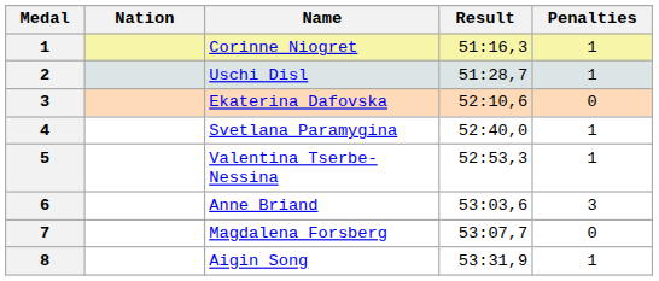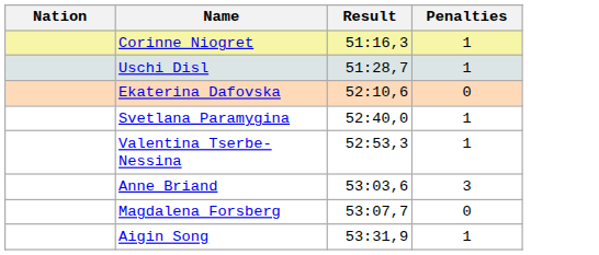 <table class=wikitable style="border:1px solid #AAAAAA;font-size:90%">
 <tr bgcolor="#E4E4E4">
-<th style="border-bottom:1px solid #AAAAAA" width=50>Medal</th>
 <th style="border-bottom:1px solid #AAAAAA" width=80>Nation</th>
 <th style="border-bottom:1px solid #AAAAAA" width=160>Name</th>
 <th style="border-bottom:1px solid #AAAAAA" width=60>Result</th>
 <th style="border-bottom:1px solid #AAAAAA" width=80>Penalties</th>
 </tr>
 <tr align="center" valign="top" bgcolor="#F7F6A8">
-<th>1</th>
 <td align="left"></td>
 <td align="left"><a href='#'>Corinne Niogret</a></td>
 <td align="right">51:16,3</td>
 <td align="center">1</td>
 </tr>
 <tr align="center" valign="top" bgcolor="#DCE5E5">
-<th>2</th>
 <td align="left"></td>
 <td align="left"><a href='#'>Uschi Disl</a></td>
 <td align="right">51:28,7</td>
 <td align="center">1</td>
 </tr>
 <tr align="center" valign="top" bgcolor="#FFDAB9">
-<th>3</th>
 <td align="left"></td>
 <td align="left"><a href='#'>Ekaterina Dafovska</a></td>
 <td align="right">52:10,6</td>
 <td align="center">0</td>
 </tr>
 <tr align="center" valign="top" bgcolor="#FFFFFF">
-<th>4</th>
 <td align="left"></td>
 <td align="left"><a href='#'>Svetlana Paramygina</a></td>
 <td align="right">52:40,0</td>
 <td align="center">1</td>
 </tr>
 <tr align="center" valign="top" bgcolor="#FFFFFF">
-<th>5</th>
 <td align="left"></td>
 <td align="left"><a href='#'>Valentina Tserbe-Nessina</a></td>
 <td align="right">52:53,3</td>
 <td align="center">1</td>
 </tr>
 <tr align="center" valign="top" bgcolor="#FFFFFF">
-<th>6</th>
 <td align="left"></td>
 <td align="left"><a href='#'>Anne Briand</a></td>
 <td align="right">53:03,6</td>
 <td align="center">3</td>
 </tr>
 <tr align="center" valign="top" bgcolor="#FFFFFF">
-<th>7</th>
 <td align="left"></td>
 <td align="left"><a href='#'>Magdalena Forsberg</a></td>
 <td align="right">53:07,7</td>
 <td align="center">0</td>
 </tr>
 <tr align="center" valign="top" bgcolor="#FFFFFF">
-<th>8</th>
 <td align="left"></td>
 <td align="left"><a href='#'>Aigin Song</a></td>
 <td align="right">53:31,9</td>
 <td align="center">1</td>
 </tr>
 </table>
